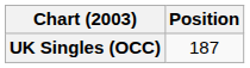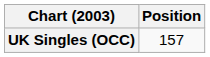 <table class="wikitable plainrowheaders" style="text-align:center">
 <tr>
 <th>Chart (2003)</th>
 <th>Position</th>
 </tr>
 <tr>
 <th scope="row">UK Singles (OCC)</th>
-<td align="center">187</td>
+<td align="center">157</td>
 </tr>
 </table>
